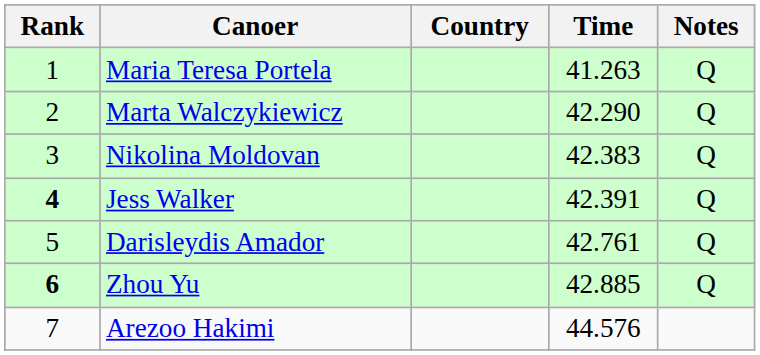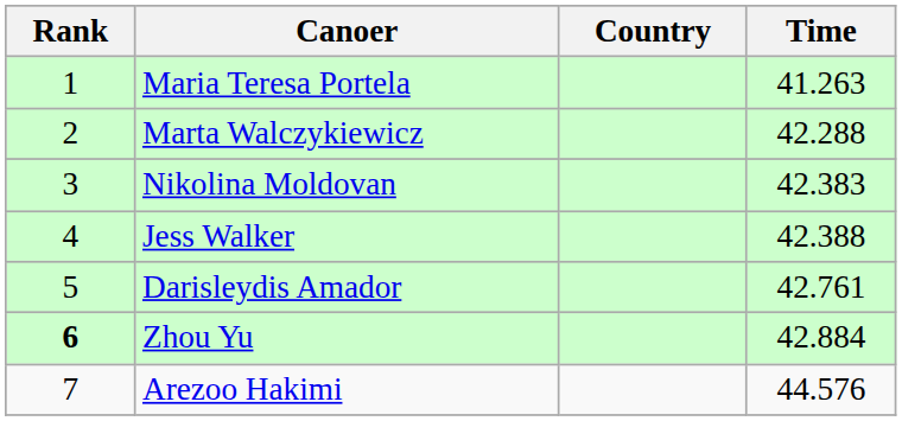 <table class="wikitable sortable" width=50% style="text-align:center;">
 <tr>
 <th>Rank</th>
 <th>Canoer</th>
 <th>Country</th>
 <th>Time</th>
-<th>Notes</th>
 </tr>
 <tr bgcolor=ccffcc>
 <td>1</td>
 <td align="left"><a href='#'>Maria Teresa Portela</a></td>
 <td align="left"></td>
 <td>41.263</td>
-<td>Q</td>
 </tr>
 <tr bgcolor=ccffcc>
 <td>2</td>
 <td align="left"><a href='#'>Marta Walczykiewicz</a></td>
 <td align="left"></td>
-<td>42.290</td>
-<td>Q</td>
+<td>42.288</td>
 </tr>
 <tr bgcolor=ccffcc>
 <td>3</td>
 <td align="left"><a href='#'>Nikolina Moldovan</a></td>
 <td align="left"></td>
 <td>42.383</td>
-<td>Q</td>
 </tr>
 <tr bgcolor=ccffcc>
-<td><strong>4</strong></td>
+<td>4</td>
 <td align="left"><a href='#'>Jess Walker</a></td>
 <td align="left"></td>
-<td>42.391</td>
-<td>Q</td>
+<td>42.388</td>
 </tr>
 <tr bgcolor=ccffcc>
 <td>5</td>
 <td align="left"><a href='#'>Darisleydis Amador</a></td>
 <td align="left"></td>
 <td>42.761</td>
-<td>Q</td>
 </tr>
 <tr bgcolor=ccffcc>
 <td><strong>6</strong></td>
 <td align="left"><a href='#'>Zhou Yu</a></td>
 <td align="left"></td>
-<td>42.885</td>
-<td>Q</td>
+<td>42.884</td>
 </tr>
 <tr>
 <td>7</td>
 <td align="left"><a href='#'>Arezoo Hakimi</a></td>
 <td align="left"></td>
 <td>44.576</td>
-<td></td>
 </tr>
 </table>
